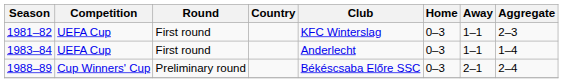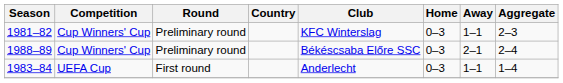 <table class="wikitable">
 <tr>
 <th>Season</th>
 <th>Competition</th>
 <th>Round</th>
 <th>Country</th>
 <th>Club</th>
 <th>Home</th>
 <th>Away</th>
 <th>Aggregate</th>
 </tr>
 <tr>
 <td><a href='#'>1981–82</a></td>
-<td><a href='#'>UEFA Cup</a></td>
-<td>First round</td>
+<td><a href='#'>Cup Winners' Cup</a></td>
+<td>Preliminary round</td>
 <td></td>
 <td><a href='#'>KFC Winterslag</a></td>
 <td>0–3</td>
 <td>1–1</td>
 <td>2–3</td>
+</tr>
+<tr>
+<td><a href='#'>1988–89</a></td>
+<td><a href='#'>Cup Winners' Cup</a></td>
+<td>Preliminary round</td>
+<td></td>
+<td><a href='#'>Békéscsaba Előre SSC</a></td>
+<td>0–3</td>
+<td>2–1</td>
+<td>2–4</td>
 </tr>
 <tr>
 <td><a href='#'>1983–84</a></td>
 <td><a href='#'>UEFA Cup</a></td>
 <td>First round</td>
 <td></td>
 <td><a href='#'>Anderlecht</a></td>
 <td>0–3</td>
 <td>1–1</td>
 <td>1–4</td>
 </tr>
 <tr>
-<td><a href='#'>1988–89</a></td>
-<td><a href='#'>Cup Winners' Cup</a></td>
-<td>Preliminary round</td>
-<td></td>
-<td><a href='#'>Békéscsaba Előre SSC</a></td>
-<td>0–3</td>
-<td>2–1</td>
-<td>2–4</td>
-</tr>
-<tr>
 </tr>
 </table>
